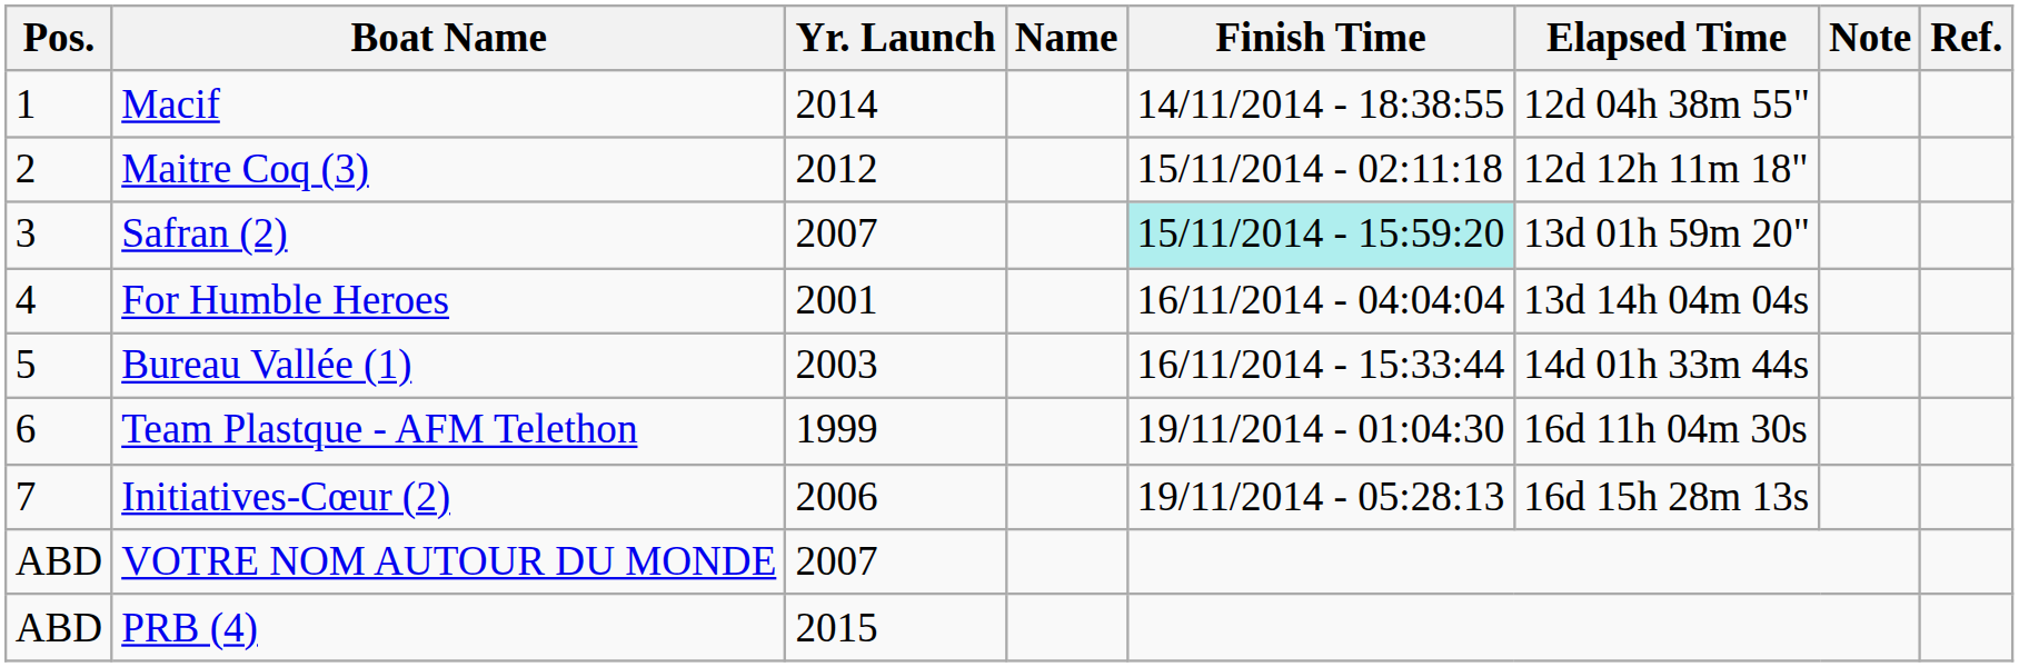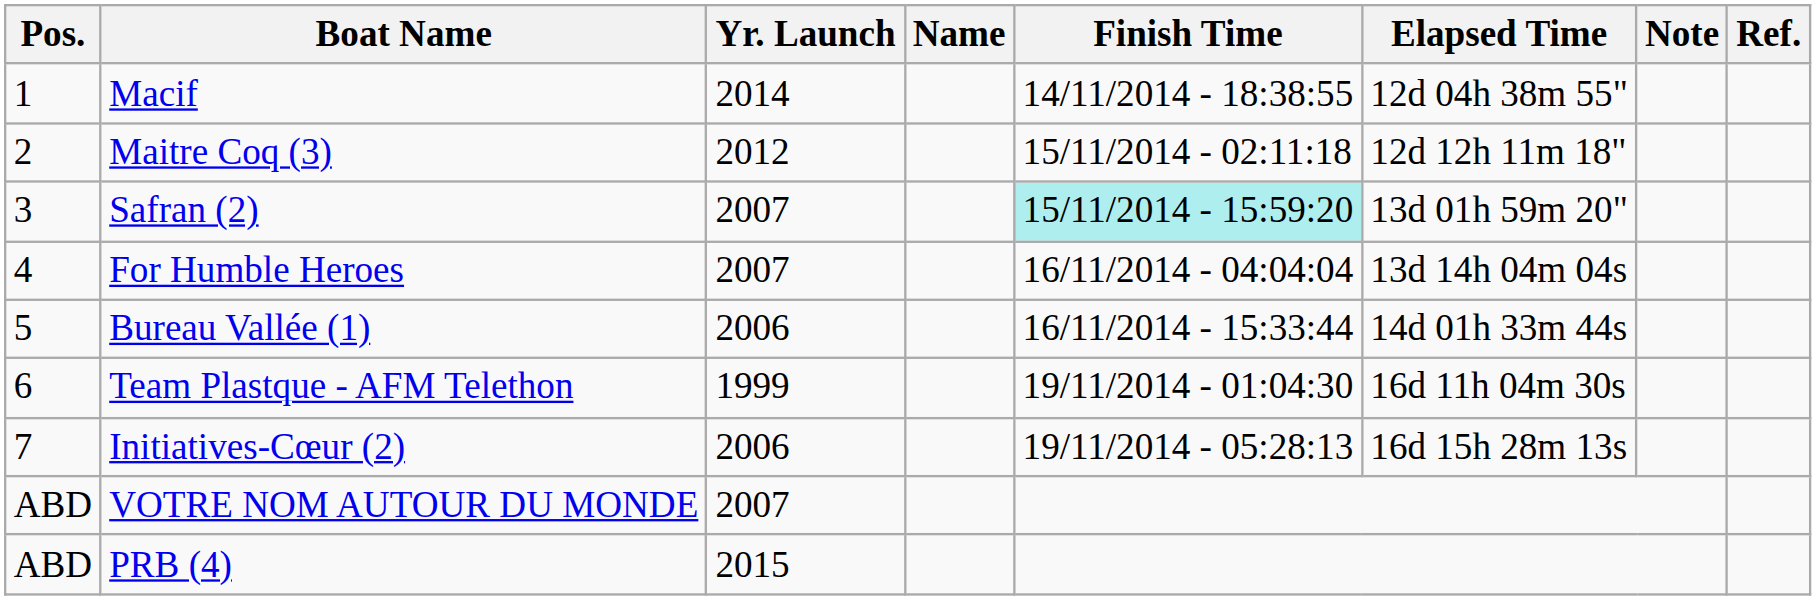 <table class="wikitable sortable">
 <tr>
 <th>Pos.</th>
 <th>Boat Name</th>
 <th>Yr. Launch</th>
 <th>Name</th>
 <th>Finish Time</th>
 <th>Elapsed Time</th>
 <th>Note</th>
 <th>Ref.</th>
 </tr>
 <tr>
 <td>1</td>
 <td><a href='#'>Macif</a></td>
 <td>2014</td>
 <td></td>
 <td>14/11/2014 - 18:38:55</td>
 <td>12d 04h 38m 55"</td>
 <td></td>
 <td></td>
 </tr>
 <tr>
 <td>2</td>
 <td><a href='#'>Maitre Coq (3)</a></td>
 <td>2012</td>
 <td></td>
 <td>15/11/2014 - 02:11:18</td>
 <td>12d 12h 11m 18"</td>
 <td></td>
 <td></td>
 </tr>
 <tr>
 <td>3</td>
 <td><a href='#'>Safran (2)</a></td>
 <td>2007</td>
 <td></td>
 <td style="background: paleturquoise;">15/11/2014 - 15:59:20</td>
 <td>13d 01h 59m 20"</td>
 <td></td>
 <td></td>
 </tr>
 <tr>
 <td>4</td>
 <td><a href='#'>For Humble Heroes</a></td>
-<td>2001</td>
+<td>2007</td>
 <td></td>
 <td>16/11/2014 - 04:04:04</td>
 <td>13d 14h 04m 04s</td>
 <td></td>
 <td></td>
 </tr>
 <tr>
 <td>5</td>
 <td><a href='#'>Bureau Vallée (1)</a></td>
-<td>2003</td>
+<td>2006</td>
 <td></td>
 <td>16/11/2014 - 15:33:44</td>
 <td>14d 01h 33m 44s</td>
 <td></td>
 <td></td>
 </tr>
 <tr>
 <td>6</td>
 <td><a href='#'>Team Plastque - AFM Telethon</a></td>
 <td>1999</td>
 <td></td>
 <td>19/11/2014 - 01:04:30</td>
 <td>16d 11h 04m 30s</td>
 <td></td>
 <td></td>
 </tr>
 <tr>
 <td>7</td>
 <td><a href='#'>Initiatives-Cœur (2)</a></td>
 <td>2006</td>
 <td></td>
 <td>19/11/2014 - 05:28:13</td>
 <td>16d 15h 28m 13s</td>
 <td></td>
 <td></td>
 </tr>
 <tr>
 <td>ABD</td>
 <td><a href='#'>VOTRE NOM AUTOUR DU MONDE</a></td>
 <td>2007</td>
 <td></td>
 <td colspan=3></td>
 <td></td>
 </tr>
 <tr>
 <td>ABD</td>
 <td><a href='#'>PRB (4)</a></td>
 <td>2015</td>
 <td></td>
 <td colspan=3></td>
 <td></td>
 </tr>
 </table>
